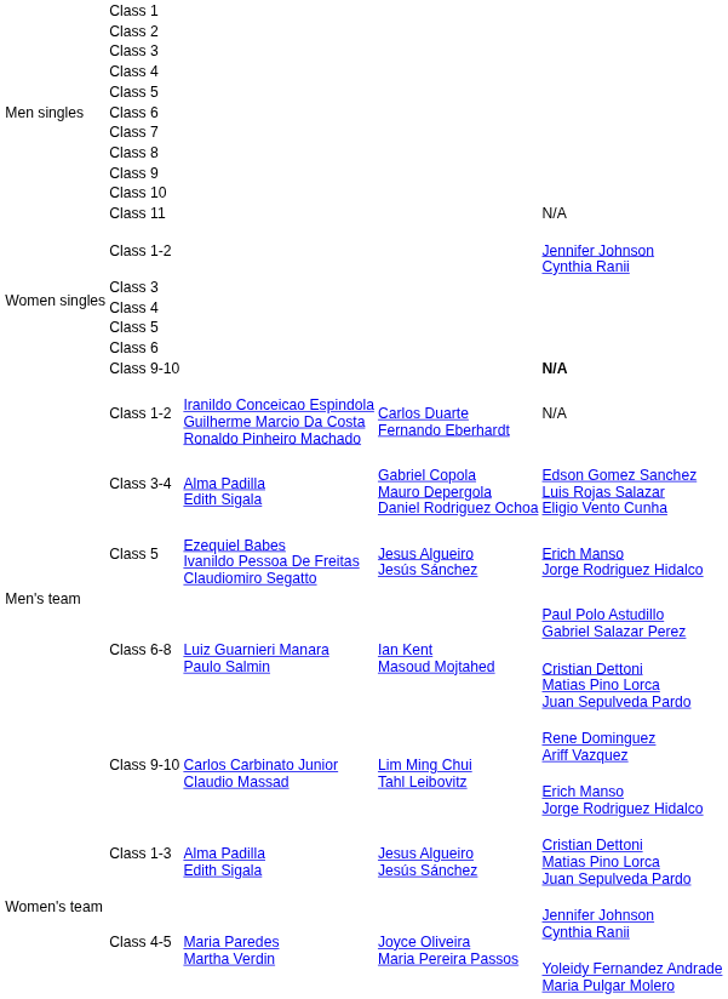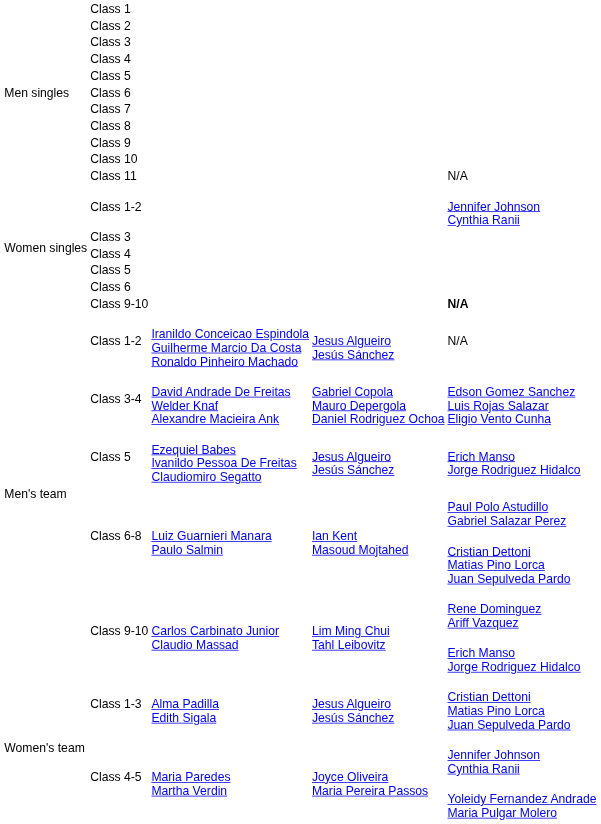 <table>
 <tr>
 <td rowspan=20>Men singles</td>
 <td rowspan=2>Class 1<br></td>
 <td rowspan=2></td>
 <td rowspan=2></td>
 <td></td>
 </tr>
 <tr>
 <td></td>
 </tr>
 <tr>
 <td>Class 2<br></td>
 <td></td>
 <td></td>
 <td></td>
 </tr>
 <tr>
 <td rowspan=2>Class 3<br></td>
 <td rowspan=2></td>
 <td rowspan=2></td>
 <td></td>
 </tr>
 <tr>
 <td></td>
 </tr>
 <tr>
 <td rowspan=2>Class 4<br></td>
 <td rowspan=2></td>
 <td rowspan=2></td>
 <td></td>
 </tr>
 <tr>
 <td></td>
 </tr>
 <tr>
 <td rowspan=2>Class 5<br></td>
 <td rowspan=2></td>
 <td rowspan=2></td>
 <td></td>
 </tr>
 <tr>
 <td></td>
 </tr>
 <tr>
 <td rowspan=2>Class 6<br></td>
 <td rowspan=2></td>
 <td rowspan=2></td>
 <td></td>
 </tr>
 <tr>
 <td></td>
 </tr>
 <tr>
 <td rowspan=2>Class 7<br></td>
 <td rowspan=2></td>
 <td rowspan=2></td>
 <td></td>
 </tr>
 <tr>
 <td></td>
 </tr>
 <tr>
 <td rowspan=2>Class 8<br></td>
 <td rowspan=2></td>
 <td rowspan=2></td>
 <td></td>
 </tr>
 <tr>
 <td></td>
 </tr>
 <tr>
 <td rowspan=2>Class 9<br></td>
 <td rowspan=2></td>
 <td rowspan=2></td>
 <td></td>
 </tr>
 <tr>
 <td></td>
 </tr>
 <tr>
 <td rowspan=2>Class 10<br></td>
 <td rowspan=2></td>
 <td rowspan=2></td>
 <td></td>
 </tr>
 <tr>
 <td></td>
 </tr>
 <tr>
 <td>Class 11<br></td>
 <td></td>
 <td></td>
 <td>N/A</td>
 </tr>
 <tr>
 <td rowspan=8>Women singles</td>
 <td>Class 1-2<br></td>
 <td></td>
 <td></td>
 <td><br><a href='#'>Jennifer Johnson</a><br><a href='#'>Cynthia Ranii</a></td>
 </tr>
 <tr>
 <td rowspan=2>Class 3<br></td>
 <td rowspan=2></td>
 <td rowspan=2></td>
 <td></td>
 </tr>
 <tr>
 <td></td>
 </tr>
 <tr>
 <td>Class 4<br></td>
 <td></td>
 <td></td>
 <td></td>
 </tr>
 <tr>
 <td rowspan=2>Class 5<br></td>
 <td rowspan=2></td>
 <td rowspan=2></td>
 <td></td>
 </tr>
 <tr>
 <td></td>
 </tr>
 <tr>
 <td>Class 6<br></td>
 <td></td>
 <td></td>
 <td></td>
 </tr>
 <tr>
 <td>Class 9-10<br></td>
 <td></td>
 <td></td>
 <td><strong>N/A</strong></td>
 </tr>
 <tr>
 <td rowspan=7>Men's team</td>
 <td>Class 1-2<br></td>
 <td><br><a href='#'>Iranildo Conceicao Espindola</a><br><a href='#'>Guilherme Marcio Da Costa</a><br><a href='#'>Ronaldo Pinheiro Machado</a></td>
-<td><br><a href='#'>Carlos Duarte</a><br><a href='#'>Fernando Eberhardt</a></td>
+<td><br><a href='#'>Jesus Algueiro</a><br><a href='#'>Jesús Sánchez</a></td>
 <td>N/A</td>
 </tr>
 <tr>
 <td>Class 3-4<br></td>
-<td><br><a href='#'>Alma Padilla</a><br><a href='#'>Edith Sigala</a></td>
+<td><br><a href='#'>David Andrade De Freitas</a><br><a href='#'>Welder Knaf</a> <br><a href='#'>Alexandre Macieira Ank</a></td>
 <td><br><a href='#'>Gabriel Copola</a><br><a href='#'>Mauro Depergola</a><br><a href='#'>Daniel Rodriguez Ochoa</a></td>
 <td><br><a href='#'>Edson Gomez Sanchez</a><br><a href='#'>Luis Rojas Salazar</a><br><a href='#'>Eligio Vento Cunha</a></td>
 </tr>
 <tr>
 <td>Class 5<br></td>
 <td><br><a href='#'>Ezequiel Babes</a><br><a href='#'>Ivanildo Pessoa De Freitas</a><br><a href='#'>Claudiomiro Segatto</a></td>
 <td><br><a href='#'>Jesus Algueiro</a><br><a href='#'>Jesús Sánchez</a></td>
 <td><br><a href='#'>Erich Manso</a><br><a href='#'>Jorge Rodriguez Hidalco</a></td>
 </tr>
 <tr>
 <td rowspan=2>Class 6-8<br></td>
 <td rowspan=2><br><a href='#'>Luiz Guarnieri Manara</a><br><a href='#'>Paulo Salmin</a></td>
 <td rowspan=2><br><a href='#'>Ian Kent</a><br><a href='#'>Masoud Mojtahed</a></td>
 <td><br><a href='#'>Paul Polo Astudillo</a><br><a href='#'>Gabriel Salazar Perez</a></td>
 </tr>
 <tr>
 <td><br><a href='#'>Cristian Dettoni</a><br><a href='#'>Matias Pino Lorca</a><br><a href='#'>Juan Sepulveda Pardo</a></td>
 </tr>
 <tr>
 <td rowspan=2>Class 9-10<br></td>
 <td rowspan=2><br><a href='#'>Carlos Carbinato Junior</a><br><a href='#'>Claudio Massad</a></td>
 <td rowspan=2><br><a href='#'>Lim Ming Chui</a><br><a href='#'>Tahl Leibovitz</a></td>
 <td><br><a href='#'>Rene Dominguez</a><br><a href='#'>Ariff Vazquez</a></td>
 </tr>
 <tr>
 <td><br><a href='#'>Erich Manso</a><br><a href='#'>Jorge Rodriguez Hidalco</a></td>
 </tr>
 <tr>
 <td rowspan=3>Women's team</td>
 <td>Class 1-3<br></td>
 <td><br><a href='#'>Alma Padilla</a><br><a href='#'>Edith Sigala</a></td>
 <td><br><a href='#'>Jesus Algueiro</a><br><a href='#'>Jesús Sánchez</a></td>
 <td><br><a href='#'>Cristian Dettoni</a><br><a href='#'>Matias Pino Lorca</a><br><a href='#'>Juan Sepulveda Pardo</a></td>
 </tr>
 <tr>
 <td rowspan=2>Class 4-5<br></td>
 <td rowspan=2><br><a href='#'>Maria Paredes</a><br><a href='#'>Martha Verdin</a></td>
 <td rowspan=2><br><a href='#'>Joyce Oliveira</a><br><a href='#'>Maria Pereira Passos</a></td>
 <td><br><a href='#'>Jennifer Johnson</a><br><a href='#'>Cynthia Ranii</a></td>
 </tr>
 <tr>
 <td><br><a href='#'>Yoleidy Fernandez Andrade</a><br><a href='#'>Maria Pulgar Molero</a></td>
 </tr>
 </table>
